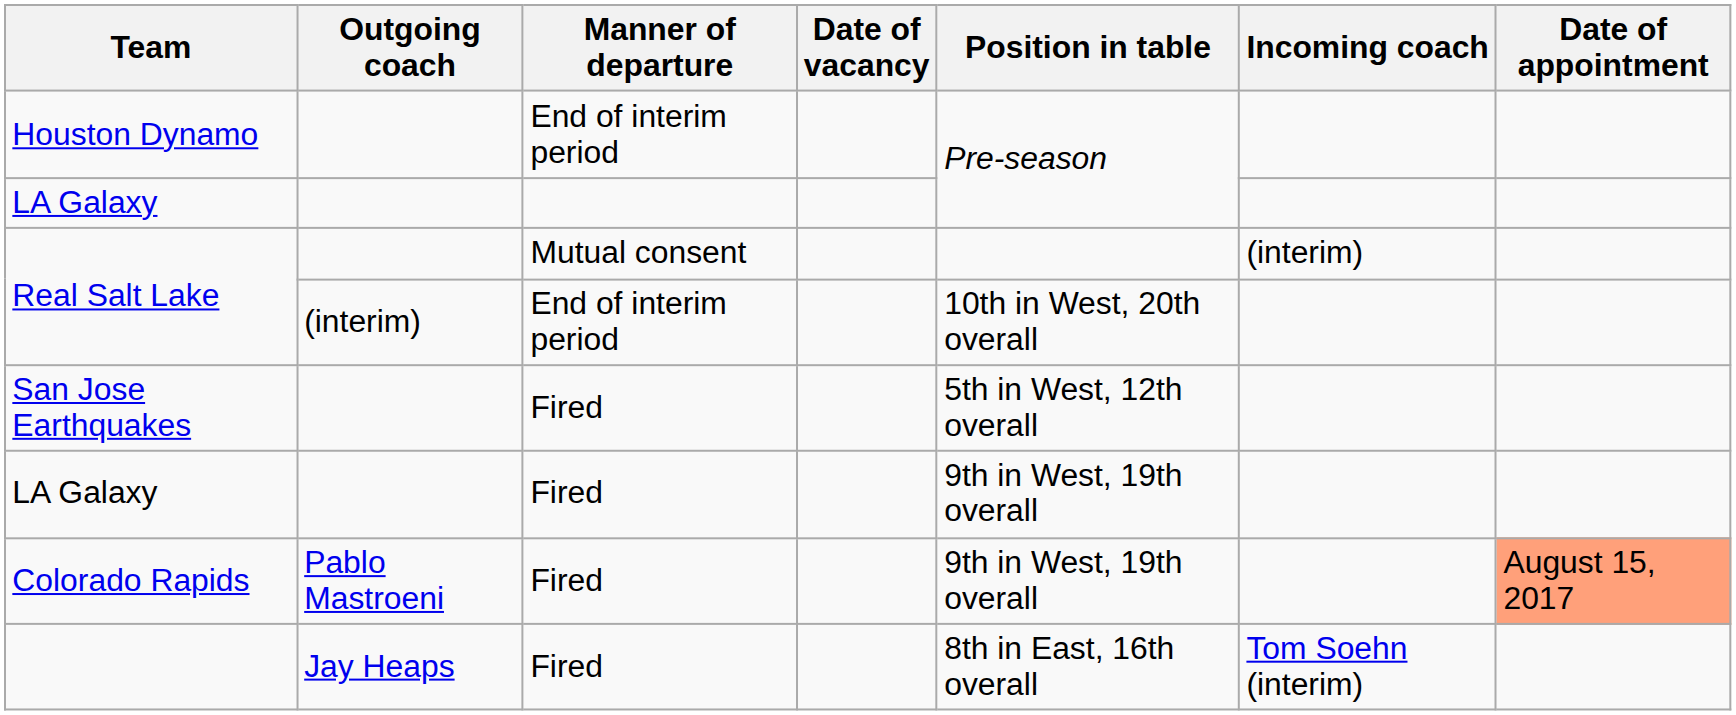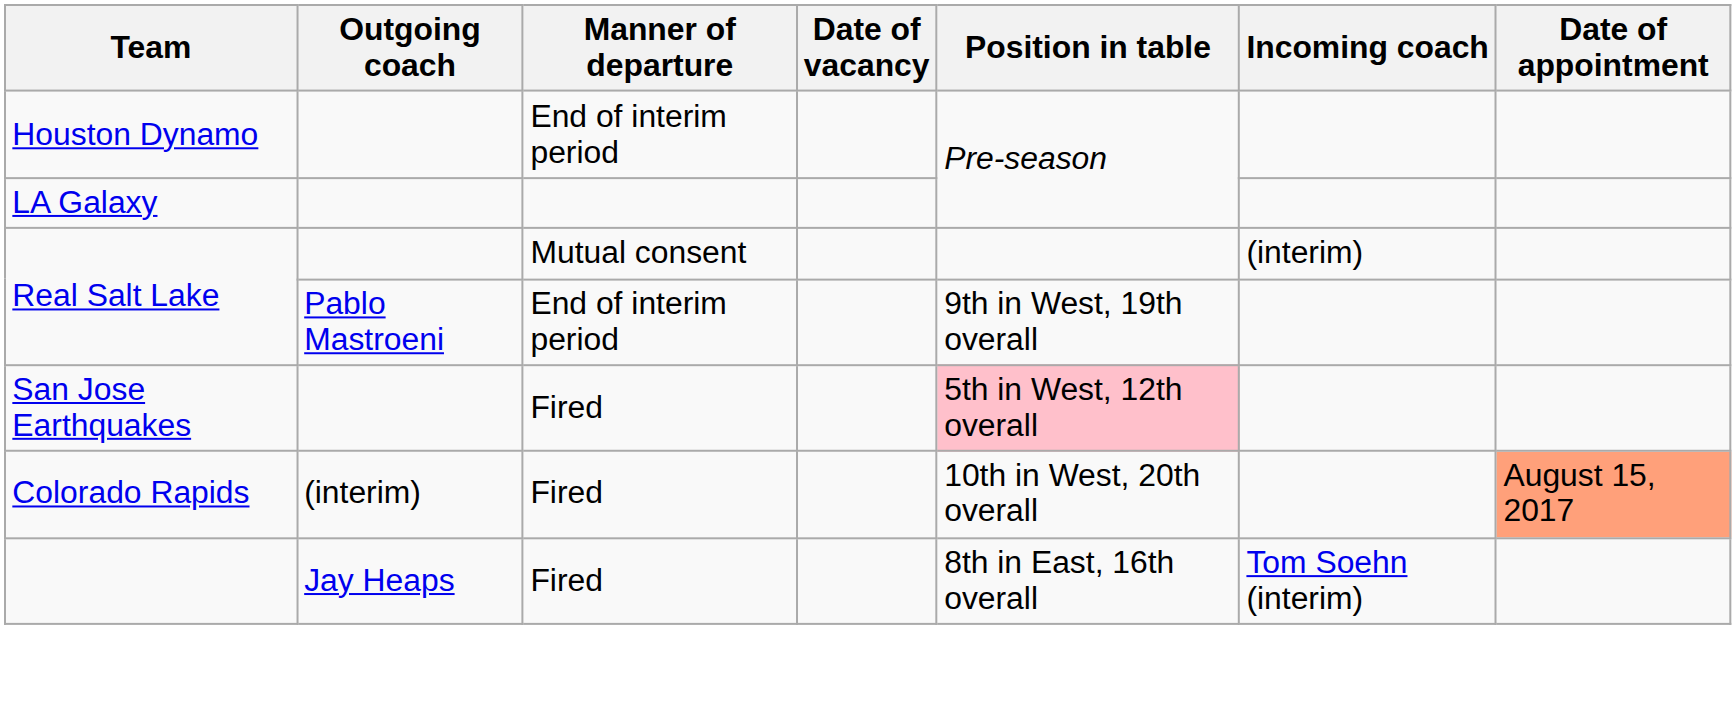 <table class="wikitable sortable">
 <tr>
 <th>Team</th>
 <th>Outgoing coach</th>
 <th>Manner of departure</th>
 <th>Date of <br> vacancy</th>
 <th>Position in table</th>
 <th>Incoming coach</th>
 <th>Date of <br> appointment</th>
 </tr>
 <tr>
 <td><a href='#'>Houston Dynamo</a></td>
 <td></td>
 <td>End of interim period</td>
 <td></td>
 <td rowspan=2><em>Pre-season</em></td>
 <td> </td>
 <td></td>
 </tr>
 <tr>
 <td><a href='#'>LA Galaxy</a></td>
 <td> </td>
 <td></td>
 <td></td>
 <td> </td>
 <td></td>
 </tr>
 <tr>
 <td rowspan=2><a href='#'>Real Salt Lake</a></td>
 <td> </td>
 <td>Mutual consent</td>
 <td></td>
 <td></td>
 <td>  (interim)</td>
 <td></td>
 </tr>
 <tr>
-<td>  (interim)</td>
+<td> <a href='#'>Pablo Mastroeni</a></td>
 <td>End of interim period</td>
 <td></td>
-<td>10th in West, 20th overall</td>
+<td>9th in West, 19th overall</td>
 <td> </td>
 <td></td>
 </tr>
 <tr>
 <td><a href='#'>San Jose Earthquakes</a></td>
 <td> </td>
 <td>Fired</td>
 <td></td>
-<td>5th in West, 12th overall</td>
-<td> </td>
-<td></td>
-</tr>
-<tr>
-<td>LA Galaxy</td>
-<td> </td>
-<td>Fired</td>
-<td></td>
-<td>9th in West, 19th overall</td>
+<td style="background: pink;">5th in West, 12th overall</td>
 <td> </td>
 <td></td>
 </tr>
 <tr>
 <td><a href='#'>Colorado Rapids</a></td>
-<td> <a href='#'>Pablo Mastroeni</a></td>
+<td>  (interim)</td>
 <td>Fired</td>
 <td></td>
-<td>9th in West, 19th overall</td>
+<td>10th in West, 20th overall</td>
 <td></td>
 <td style="background: lightsalmon;">August 15, 2017</td>
 </tr>
 <tr>
 <td></td>
 <td> <a href='#'>Jay Heaps</a></td>
 <td>Fired</td>
 <td></td>
 <td>8th in East, 16th overall</td>
 <td> <a href='#'>Tom Soehn</a> (interim)</td>
 <td></td>
 </tr>
 </table>
